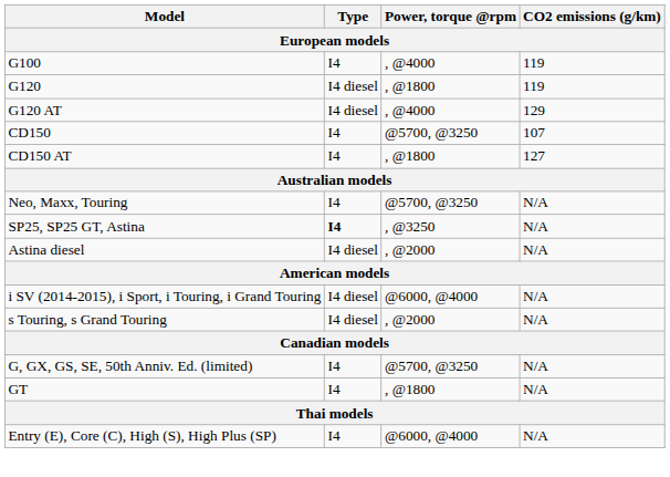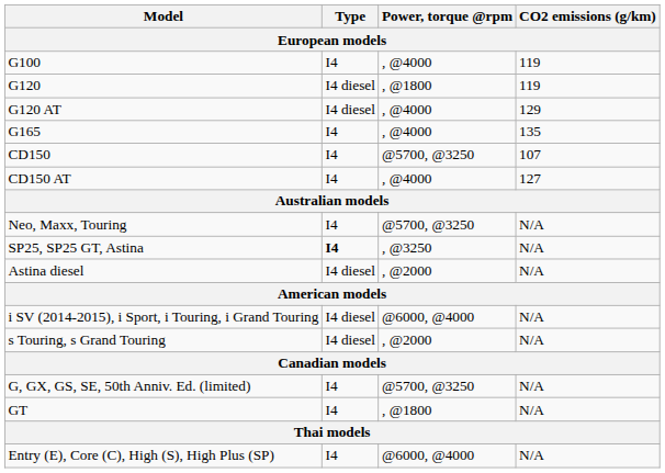 <table class="wikitable">
 <tr>
 <th>Model</th>
 <th>Type</th>
 <th>Power, torque @rpm</th>
 <th>CO2 emissions (g/km)</th>
 </tr>
 <tr>
 <th colspan="4">European models</th>
 </tr>
 <tr>
 <td>G100</td>
 <td> I4</td>
 <td>,  @4000</td>
 <td>119</td>
 </tr>
 <tr>
 <td>G120</td>
 <td> I4 diesel</td>
 <td>,  @1800</td>
 <td>119</td>
 </tr>
 <tr>
 <td>G120 AT</td>
 <td> I4 diesel</td>
 <td>,  @4000</td>
 <td>129</td>
 </tr>
 <tr>
+<td>G165</td>
+<td> I4</td>
+<td>,  @4000</td>
+<td>135</td>
+</tr>
+<tr>
 <td>CD150</td>
 <td> I4</td>
 <td> @5700,  @3250</td>
 <td>107</td>
 </tr>
 <tr>
 <td>CD150 AT</td>
 <td> I4</td>
-<td>,  @1800</td>
+<td>,  @4000</td>
 <td>127</td>
 </tr>
 <tr>
 <th colspan="4">Australian models</th>
 </tr>
 <tr>
 <td>Neo, Maxx, Touring</td>
 <td> I4</td>
 <td> @5700,  @3250</td>
 <td>N/A</td>
 </tr>
 <tr>
 <td>SP25, SP25 GT, Astina</td>
 <td><strong> I4</strong></td>
 <td>,  @3250</td>
 <td>N/A</td>
 </tr>
 <tr>
 <td>Astina diesel</td>
 <td> I4 diesel</td>
 <td>,  @2000</td>
 <td>N/A</td>
 </tr>
 <tr>
 <th colspan="4">American models</th>
 </tr>
 <tr>
 <td>i SV (2014-2015), i Sport, i Touring, i Grand Touring</td>
 <td> I4 diesel</td>
 <td> @6000,  @4000</td>
 <td>N/A</td>
 </tr>
 <tr>
 <td>s Touring, s Grand Touring</td>
 <td> I4 diesel</td>
 <td>,  @2000</td>
 <td>N/A</td>
 </tr>
 <tr>
 <th colspan="4">Canadian models</th>
 </tr>
 <tr>
 <td>G, GX, GS, SE, 50th Anniv. Ed. (limited)</td>
 <td> I4</td>
 <td> @5700,  @3250</td>
 <td>N/A</td>
 </tr>
 <tr>
 <td>GT</td>
 <td> I4</td>
 <td>,  @1800</td>
 <td>N/A</td>
 </tr>
 <tr>
 <th colspan="4">Thai models</th>
 </tr>
 <tr>
 <td>Entry (E), Core (C), High (S), High Plus (SP)</td>
 <td> I4</td>
 <td> @6000,  @4000</td>
 <td>N/A</td>
 </tr>
 </table>
